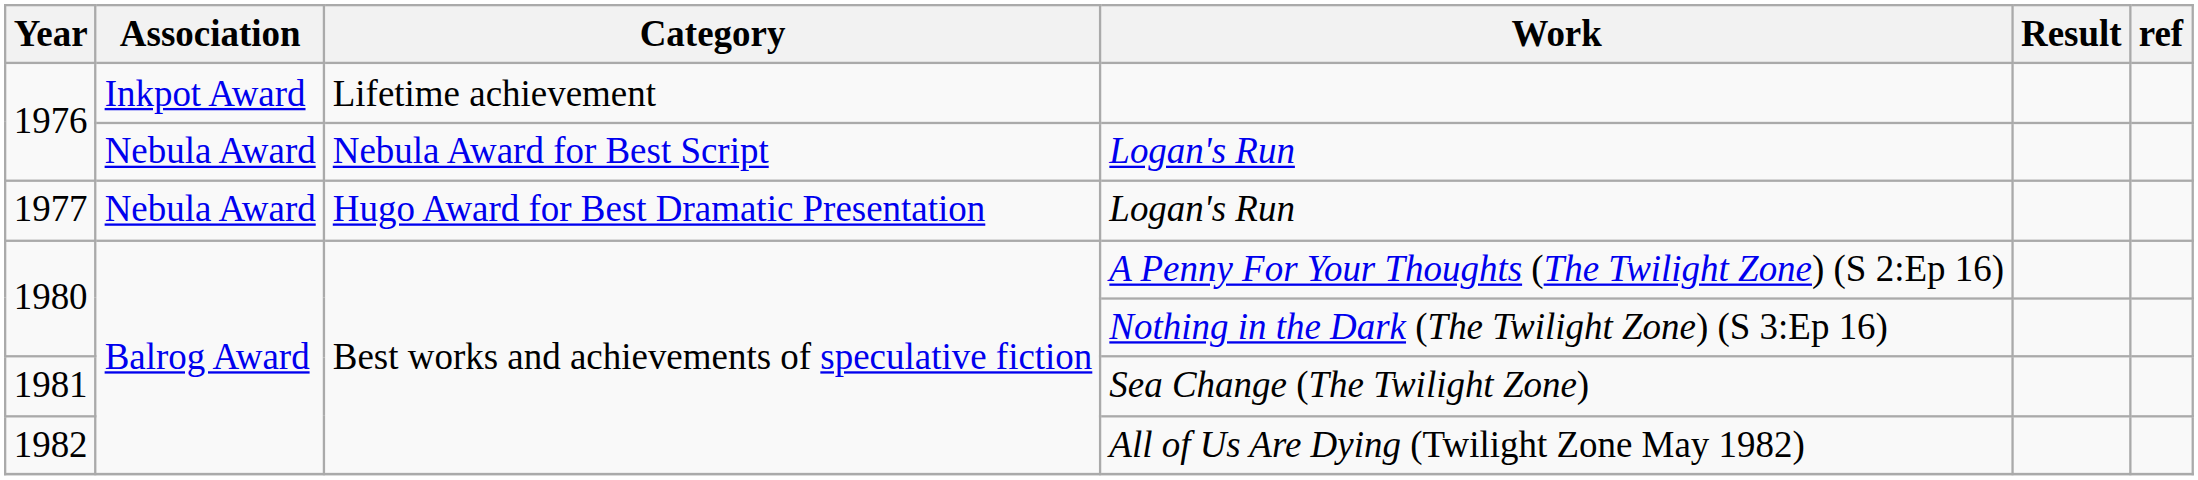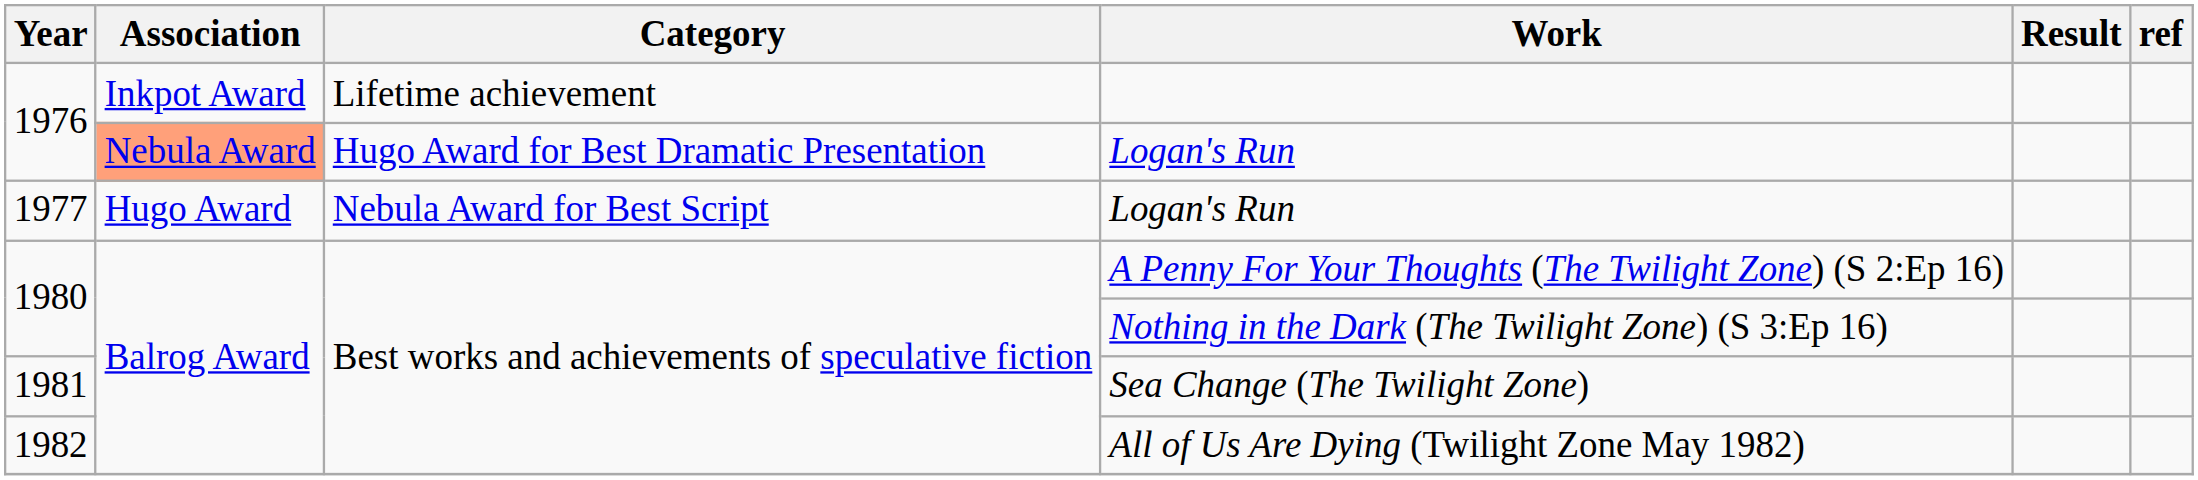 <table class= "wikitable sortable">
 <tr>
 <th>Year</th>
 <th>Association</th>
 <th>Category</th>
 <th>Work</th>
 <th>Result</th>
 <th>ref</th>
 </tr>
 <tr>
 <td rowspan="2">1976</td>
 <td><a href='#'>Inkpot Award</a></td>
 <td>Lifetime achievement</td>
 <td></td>
 <td></td>
 <td></td>
 </tr>
 <tr>
-<td><a href='#'>Nebula Award</a></td>
-<td><a href='#'>Nebula Award for Best Script</a></td>
+<td style="background: lightsalmon;"><a href='#'>Nebula Award</a></td>
+<td><a href='#'>Hugo Award for Best Dramatic Presentation</a></td>
 <td><em><a href='#'>Logan's Run</a></em></td>
 <td></td>
 <td></td>
 </tr>
 <tr>
 <td>1977</td>
-<td><a href='#'>Nebula Award</a></td>
-<td><a href='#'>Hugo Award for Best Dramatic Presentation</a></td>
+<td><a href='#'>Hugo Award</a></td>
+<td><a href='#'>Nebula Award for Best Script</a></td>
 <td><em>Logan's Run</em></td>
 <td></td>
 <td></td>
 </tr>
 <tr>
 <td rowspan="2">1980</td>
 <td rowspan="4"><a href='#'>Balrog Award</a></td>
 <td rowspan="4">Best works and achievements of <a href='#'>speculative fiction</a></td>
 <td><em><a href='#'>A Penny For Your Thoughts</a></em> (<em><a href='#'>The Twilight Zone</a></em>) (S 2:Ep 16)</td>
 <td></td>
 <td></td>
 </tr>
 <tr>
 <td><em><a href='#'>Nothing in the Dark</a></em> (<em>The Twilight Zone</em>) (S 3:Ep 16)</td>
 <td></td>
 <td></td>
 </tr>
 <tr>
 <td>1981</td>
 <td><em>Sea Change</em> (<em>The Twilight Zone</em>)</td>
 <td></td>
 <td></td>
 </tr>
 <tr>
 <td>1982</td>
 <td><em>All of Us Are Dying</em> (Twilight Zone May 1982)</td>
 <td></td>
 <td></td>
 </tr>
 <tr>
 </tr>
 </table>
